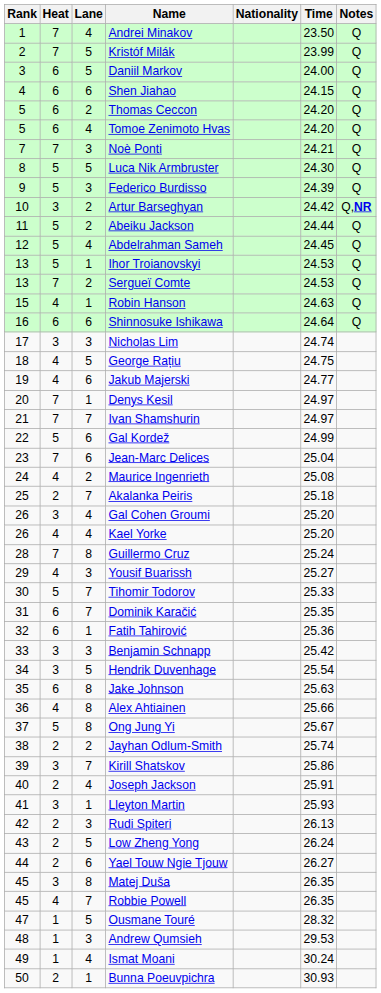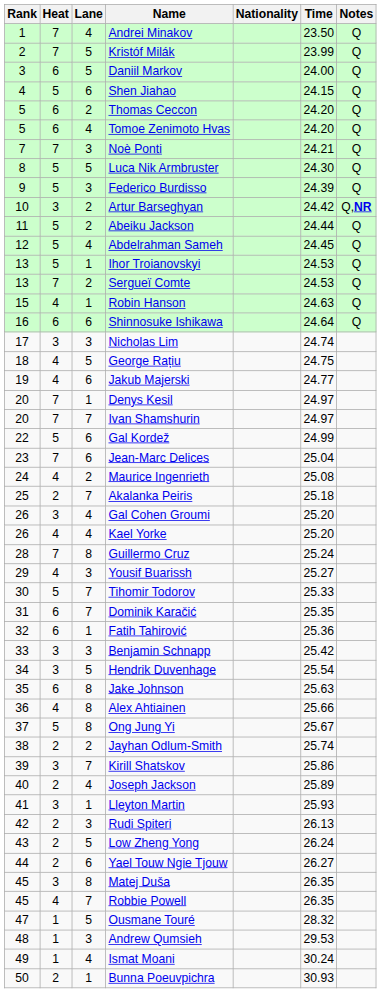 <table class="wikitable sortable" style="text-align:center">
 <tr>
 <th>Rank</th>
 <th>Heat</th>
 <th>Lane</th>
 <th>Name</th>
 <th>Nationality</th>
 <th>Time</th>
 <th>Notes</th>
 </tr>
 <tr bgcolor=ccffcc>
 <td>1</td>
 <td>7</td>
 <td>4</td>
 <td align=left><a href='#'>Andrei Minakov</a></td>
 <td align=left></td>
 <td>23.50</td>
 <td>Q</td>
 </tr>
 <tr bgcolor=ccffcc>
 <td>2</td>
 <td>7</td>
 <td>5</td>
 <td align=left><a href='#'>Kristóf Milák</a></td>
 <td align=left></td>
 <td>23.99</td>
 <td>Q</td>
 </tr>
 <tr bgcolor=ccffcc>
 <td>3</td>
 <td>6</td>
 <td>5</td>
 <td align=left><a href='#'>Daniil Markov</a></td>
 <td align=left></td>
 <td>24.00</td>
 <td>Q</td>
 </tr>
 <tr bgcolor=ccffcc>
 <td>4</td>
-<td>6</td>
+<td>5</td>
 <td>6</td>
 <td align=left><a href='#'>Shen Jiahao</a></td>
 <td align=left></td>
 <td>24.15</td>
 <td>Q</td>
 </tr>
 <tr bgcolor=ccffcc>
 <td>5</td>
 <td>6</td>
 <td>2</td>
 <td align=left><a href='#'>Thomas Ceccon</a></td>
 <td align=left></td>
 <td>24.20</td>
 <td>Q</td>
 </tr>
 <tr bgcolor=ccffcc>
 <td>5</td>
 <td>6</td>
 <td>4</td>
 <td align=left><a href='#'>Tomoe Zenimoto Hvas</a></td>
 <td align=left></td>
 <td>24.20</td>
 <td>Q</td>
 </tr>
 <tr bgcolor=ccffcc>
 <td>7</td>
 <td>7</td>
 <td>3</td>
 <td align=left><a href='#'>Noè Ponti</a></td>
 <td align=left></td>
 <td>24.21</td>
 <td>Q</td>
 </tr>
 <tr bgcolor=ccffcc>
 <td>8</td>
 <td>5</td>
 <td>5</td>
 <td align=left><a href='#'>Luca Nik Armbruster</a></td>
 <td align=left></td>
 <td>24.30</td>
 <td>Q</td>
 </tr>
 <tr bgcolor=ccffcc>
 <td>9</td>
 <td>5</td>
 <td>3</td>
 <td align=left><a href='#'>Federico Burdisso</a></td>
 <td align=left></td>
 <td>24.39</td>
 <td>Q</td>
 </tr>
 <tr bgcolor=ccffcc>
 <td>10</td>
 <td>3</td>
 <td>2</td>
 <td align=left><a href='#'>Artur Barseghyan</a></td>
 <td align=left></td>
 <td>24.42</td>
 <td>Q,<strong><a href='#'>NR</a></strong></td>
 </tr>
 <tr bgcolor=ccffcc>
 <td>11</td>
 <td>5</td>
 <td>2</td>
 <td align=left><a href='#'>Abeiku Jackson</a></td>
 <td align=left></td>
 <td>24.44</td>
 <td>Q</td>
 </tr>
 <tr bgcolor=ccffcc>
 <td>12</td>
 <td>5</td>
 <td>4</td>
 <td align=left><a href='#'>Abdelrahman Sameh</a></td>
 <td align=left></td>
 <td>24.45</td>
 <td>Q</td>
 </tr>
 <tr bgcolor=ccffcc>
 <td>13</td>
 <td>5</td>
 <td>1</td>
 <td align=left><a href='#'>Ihor Troianovskyi</a></td>
 <td align=left></td>
 <td>24.53</td>
 <td>Q</td>
 </tr>
 <tr bgcolor=ccffcc>
 <td>13</td>
 <td>7</td>
 <td>2</td>
 <td align=left><a href='#'>Sergueï Comte</a></td>
 <td align=left></td>
 <td>24.53</td>
 <td>Q</td>
 </tr>
 <tr bgcolor=ccffcc>
 <td>15</td>
 <td>4</td>
 <td>1</td>
 <td align=left><a href='#'>Robin Hanson</a></td>
 <td align=left></td>
 <td>24.63</td>
 <td>Q</td>
 </tr>
 <tr bgcolor=ccffcc>
 <td>16</td>
 <td>6</td>
 <td>6</td>
 <td align=left><a href='#'>Shinnosuke Ishikawa</a></td>
 <td align=left></td>
 <td>24.64</td>
 <td>Q</td>
 </tr>
 <tr>
 <td>17</td>
 <td>3</td>
 <td>3</td>
 <td align=left><a href='#'>Nicholas Lim</a></td>
 <td align=left></td>
 <td>24.74</td>
 <td></td>
 </tr>
 <tr>
 <td>18</td>
 <td>4</td>
 <td>5</td>
 <td align=left><a href='#'>George Rațiu</a></td>
 <td align=left></td>
 <td>24.75</td>
 <td></td>
 </tr>
 <tr>
 <td>19</td>
 <td>4</td>
 <td>6</td>
 <td align=left><a href='#'>Jakub Majerski</a></td>
 <td align=left></td>
 <td>24.77</td>
 <td></td>
 </tr>
 <tr>
 <td>20</td>
 <td>7</td>
 <td>1</td>
 <td align=left><a href='#'>Denys Kesil</a></td>
 <td align=left></td>
 <td>24.97</td>
 <td></td>
 </tr>
 <tr>
-<td>21</td>
+<td>20</td>
 <td>7</td>
 <td>7</td>
 <td align=left><a href='#'>Ivan Shamshurin</a></td>
 <td align=left></td>
 <td>24.97</td>
 <td></td>
 </tr>
 <tr>
 <td>22</td>
 <td>5</td>
 <td>6</td>
 <td align=left><a href='#'>Gal Kordež</a></td>
 <td align=left></td>
 <td>24.99</td>
 <td></td>
 </tr>
 <tr>
 <td>23</td>
 <td>7</td>
 <td>6</td>
 <td align=left><a href='#'>Jean-Marc Delices</a></td>
 <td align=left></td>
 <td>25.04</td>
 <td></td>
 </tr>
 <tr>
 <td>24</td>
 <td>4</td>
 <td>2</td>
 <td align=left><a href='#'>Maurice Ingenrieth</a></td>
 <td align=left></td>
 <td>25.08</td>
 <td></td>
 </tr>
 <tr>
 <td>25</td>
 <td>2</td>
 <td>7</td>
 <td align=left><a href='#'>Akalanka Peiris</a></td>
 <td align=left></td>
 <td>25.18</td>
 <td></td>
 </tr>
 <tr>
 <td>26</td>
 <td>3</td>
 <td>4</td>
 <td align=left><a href='#'>Gal Cohen Groumi</a></td>
 <td align=left></td>
 <td>25.20</td>
 <td></td>
 </tr>
 <tr>
 <td>26</td>
 <td>4</td>
 <td>4</td>
 <td align=left><a href='#'>Kael Yorke</a></td>
 <td align=left></td>
 <td>25.20</td>
 <td></td>
 </tr>
 <tr>
 <td>28</td>
 <td>7</td>
 <td>8</td>
 <td align=left><a href='#'>Guillermo Cruz</a></td>
 <td align=left></td>
 <td>25.24</td>
 <td></td>
 </tr>
 <tr>
 <td>29</td>
 <td>4</td>
 <td>3</td>
 <td align=left><a href='#'>Yousif Buarissh</a></td>
 <td align=left></td>
 <td>25.27</td>
 <td></td>
 </tr>
 <tr>
 <td>30</td>
 <td>5</td>
 <td>7</td>
 <td align=left><a href='#'>Tihomir Todorov</a></td>
 <td align=left></td>
 <td>25.33</td>
 <td></td>
 </tr>
 <tr>
 <td>31</td>
 <td>6</td>
 <td>7</td>
 <td align=left><a href='#'>Dominik Karačić</a></td>
 <td align=left></td>
 <td>25.35</td>
 <td></td>
 </tr>
 <tr>
 <td>32</td>
 <td>6</td>
 <td>1</td>
 <td align=left><a href='#'>Fatih Tahirović</a></td>
 <td align=left></td>
 <td>25.36</td>
 <td></td>
 </tr>
 <tr>
 <td>33</td>
 <td>3</td>
 <td>3</td>
 <td align=left><a href='#'>Benjamin Schnapp</a></td>
 <td align=left></td>
 <td>25.42</td>
 <td></td>
 </tr>
 <tr>
 <td>34</td>
 <td>3</td>
 <td>5</td>
 <td align=left><a href='#'>Hendrik Duvenhage</a></td>
 <td align=left></td>
 <td>25.54</td>
 <td></td>
 </tr>
 <tr>
 <td>35</td>
 <td>6</td>
 <td>8</td>
 <td align=left><a href='#'>Jake Johnson</a></td>
 <td align=left></td>
 <td>25.63</td>
 <td></td>
 </tr>
 <tr>
 <td>36</td>
 <td>4</td>
 <td>8</td>
 <td align=left><a href='#'>Alex Ahtiainen</a></td>
 <td align=left></td>
 <td>25.66</td>
 <td></td>
 </tr>
 <tr>
 <td>37</td>
 <td>5</td>
 <td>8</td>
 <td align=left><a href='#'>Ong Jung Yi</a></td>
 <td align=left></td>
 <td>25.67</td>
 <td></td>
 </tr>
 <tr>
 <td>38</td>
 <td>2</td>
 <td>2</td>
 <td align=left><a href='#'>Jayhan Odlum-Smith</a></td>
 <td align=left></td>
 <td>25.74</td>
 <td></td>
 </tr>
 <tr>
 <td>39</td>
 <td>3</td>
 <td>7</td>
 <td align=left><a href='#'>Kirill Shatskov</a></td>
 <td align=left></td>
 <td>25.86</td>
 <td></td>
 </tr>
 <tr>
 <td>40</td>
 <td>2</td>
 <td>4</td>
 <td align=left><a href='#'>Joseph Jackson</a></td>
 <td align=left></td>
-<td>25.91</td>
+<td>25.89</td>
 <td></td>
 </tr>
 <tr>
 <td>41</td>
 <td>3</td>
 <td>1</td>
 <td align=left><a href='#'>Lleyton Martin</a></td>
 <td align=left></td>
 <td>25.93</td>
 <td></td>
 </tr>
 <tr>
 <td>42</td>
 <td>2</td>
 <td>3</td>
 <td align=left><a href='#'>Rudi Spiteri</a></td>
 <td align=left></td>
 <td>26.13</td>
 <td></td>
 </tr>
 <tr>
 <td>43</td>
 <td>2</td>
 <td>5</td>
 <td align=left><a href='#'>Low Zheng Yong</a></td>
 <td align=left></td>
 <td>26.24</td>
 <td></td>
 </tr>
 <tr>
 <td>44</td>
 <td>2</td>
 <td>6</td>
 <td align=left><a href='#'>Yael Touw Ngie Tjouw</a></td>
 <td align=left></td>
 <td>26.27</td>
 <td></td>
 </tr>
 <tr>
 <td>45</td>
 <td>3</td>
 <td>8</td>
 <td align=left><a href='#'>Matej Duša</a></td>
 <td align=left></td>
 <td>26.35</td>
 <td></td>
 </tr>
 <tr>
 <td>45</td>
 <td>4</td>
 <td>7</td>
 <td align=left><a href='#'>Robbie Powell</a></td>
 <td align=left></td>
 <td>26.35</td>
 <td></td>
 </tr>
 <tr>
 <td>47</td>
 <td>1</td>
 <td>5</td>
 <td align=left><a href='#'>Ousmane Touré</a></td>
 <td align=left></td>
 <td>28.32</td>
 <td></td>
 </tr>
 <tr>
 <td>48</td>
 <td>1</td>
 <td>3</td>
 <td align=left><a href='#'>Andrew Qumsieh</a></td>
 <td align=left></td>
 <td>29.53</td>
 <td></td>
 </tr>
 <tr>
 <td>49</td>
 <td>1</td>
 <td>4</td>
 <td align=left><a href='#'>Ismat Moani</a></td>
 <td align=left></td>
 <td>30.24</td>
 <td></td>
 </tr>
 <tr>
 <td>50</td>
 <td>2</td>
 <td>1</td>
 <td align=left><a href='#'>Bunna Poeuvpichra</a></td>
 <td align=left></td>
 <td>30.93</td>
 <td></td>
 </tr>
 </table>
